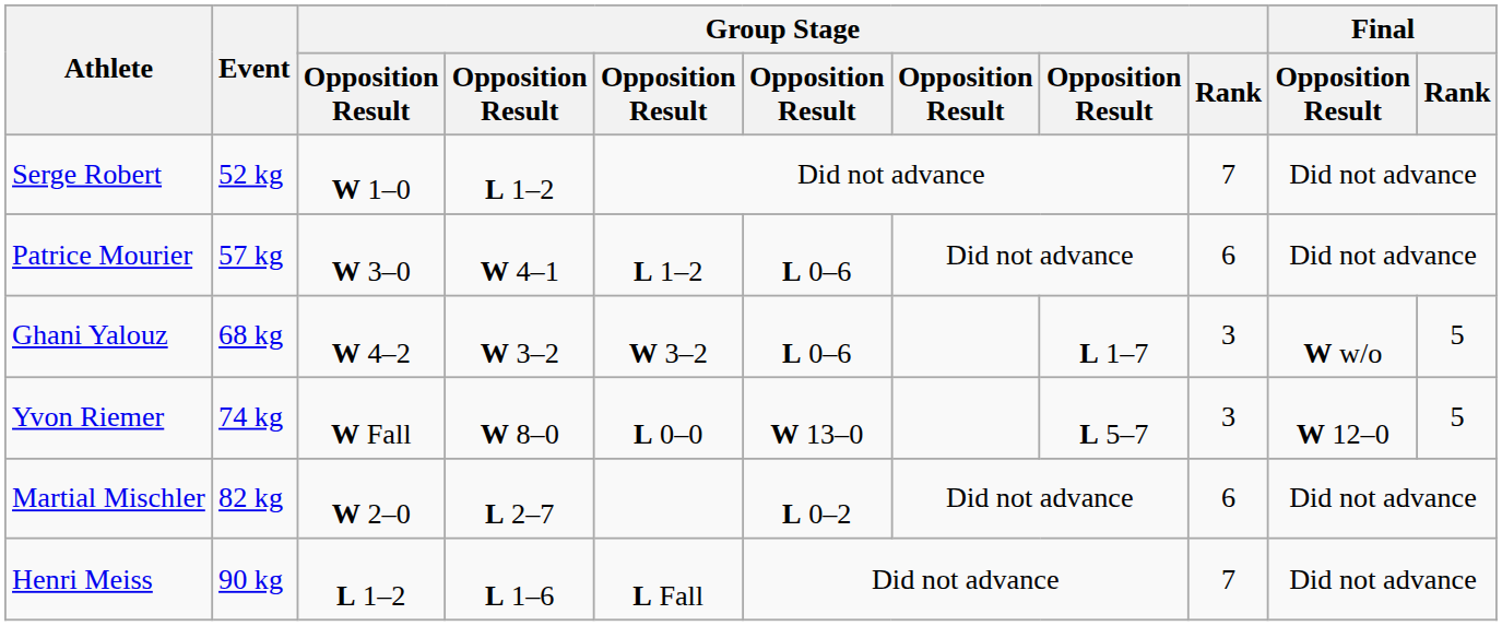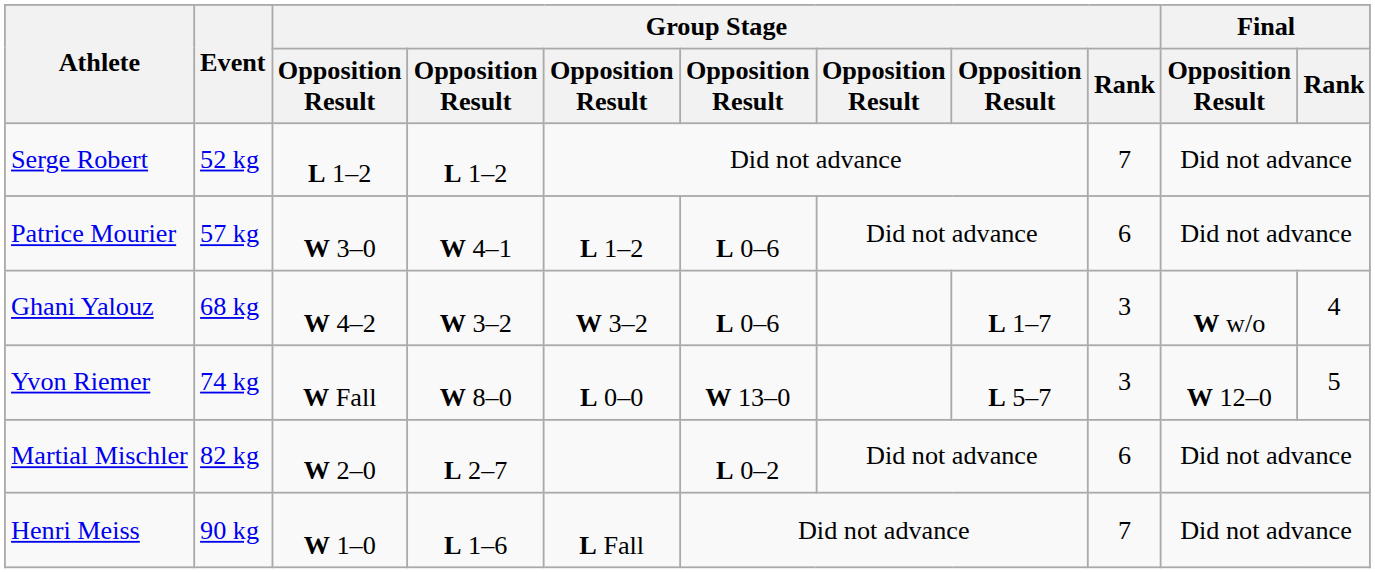 <table class=wikitable style="font-size:90%">
 <tr>
 <th rowspan="2">Athlete</th>
 <th rowspan="2">Event</th>
 <th colspan="7">Group Stage</th>
 <th colspan=2>Final</th>
 </tr>
 <tr>
 <th>Opposition<br>Result</th>
 <th>Opposition<br>Result</th>
 <th>Opposition<br>Result</th>
 <th>Opposition<br>Result</th>
 <th>Opposition<br>Result</th>
 <th>Opposition<br>Result</th>
 <th>Rank</th>
 <th>Opposition<br>Result</th>
 <th>Rank</th>
 </tr>
 <tr align=center>
 <td align=left><a href='#'>Serge Robert</a></td>
 <td align=left><a href='#'>52 kg</a></td>
-<td><br><strong>W</strong> 1–0</td>
+<td><br><strong>L</strong> 1–2</td>
 <td><br><strong>L</strong> 1–2</td>
 <td colspan=4>Did not advance</td>
 <td>7</td>
 <td colspan=2>Did not advance</td>
 </tr>
 <tr align=center>
 <td align=left><a href='#'>Patrice Mourier</a></td>
 <td align=left><a href='#'>57 kg</a></td>
 <td><br><strong>W</strong> 3–0</td>
 <td><br><strong>W</strong> 4–1</td>
 <td><br><strong>L</strong> 1–2</td>
 <td><br><strong>L</strong> 0–6</td>
 <td colspan=2>Did not advance</td>
 <td>6</td>
 <td colspan=2>Did not advance</td>
 </tr>
 <tr align=center>
 <td align=left><a href='#'>Ghani Yalouz</a></td>
 <td align=left><a href='#'>68 kg</a></td>
 <td><br><strong>W</strong> 4–2</td>
 <td><br><strong>W</strong> 3–2</td>
 <td><br><strong>W</strong> 3–2</td>
 <td><br><strong>L</strong> 0–6</td>
 <td></td>
 <td><br><strong>L</strong> 1–7</td>
 <td>3</td>
 <td><br><strong>W</strong> w/o</td>
-<td>5</td>
+<td>4</td>
 </tr>
 <tr align=center>
 <td align=left><a href='#'>Yvon Riemer</a></td>
 <td align=left><a href='#'>74 kg</a></td>
 <td><br><strong>W</strong> Fall</td>
 <td><br><strong>W</strong> 8–0</td>
 <td><br><strong>L</strong> 0–0</td>
 <td><br><strong>W</strong> 13–0</td>
 <td></td>
 <td><br><strong>L</strong> 5–7</td>
 <td>3</td>
 <td><br><strong>W</strong> 12–0</td>
 <td>5</td>
 </tr>
 <tr align=center>
 <td align=left><a href='#'>Martial Mischler</a></td>
 <td align=left><a href='#'>82 kg</a></td>
 <td><br><strong>W</strong> 2–0</td>
 <td><br><strong>L</strong> 2–7</td>
 <td></td>
 <td><br><strong>L</strong> 0–2</td>
 <td colspan=2>Did not advance</td>
 <td>6</td>
 <td colspan=2>Did not advance</td>
 </tr>
 <tr align=center>
 <td align=left><a href='#'>Henri Meiss</a></td>
 <td align=left><a href='#'>90 kg</a></td>
-<td><br><strong>L</strong> 1–2</td>
+<td><br><strong>W</strong> 1–0</td>
 <td><br><strong>L</strong> 1–6</td>
 <td><br><strong>L</strong> Fall</td>
 <td colspan=3>Did not advance</td>
 <td>7</td>
 <td colspan=2>Did not advance</td>
 </tr>
 </table>
